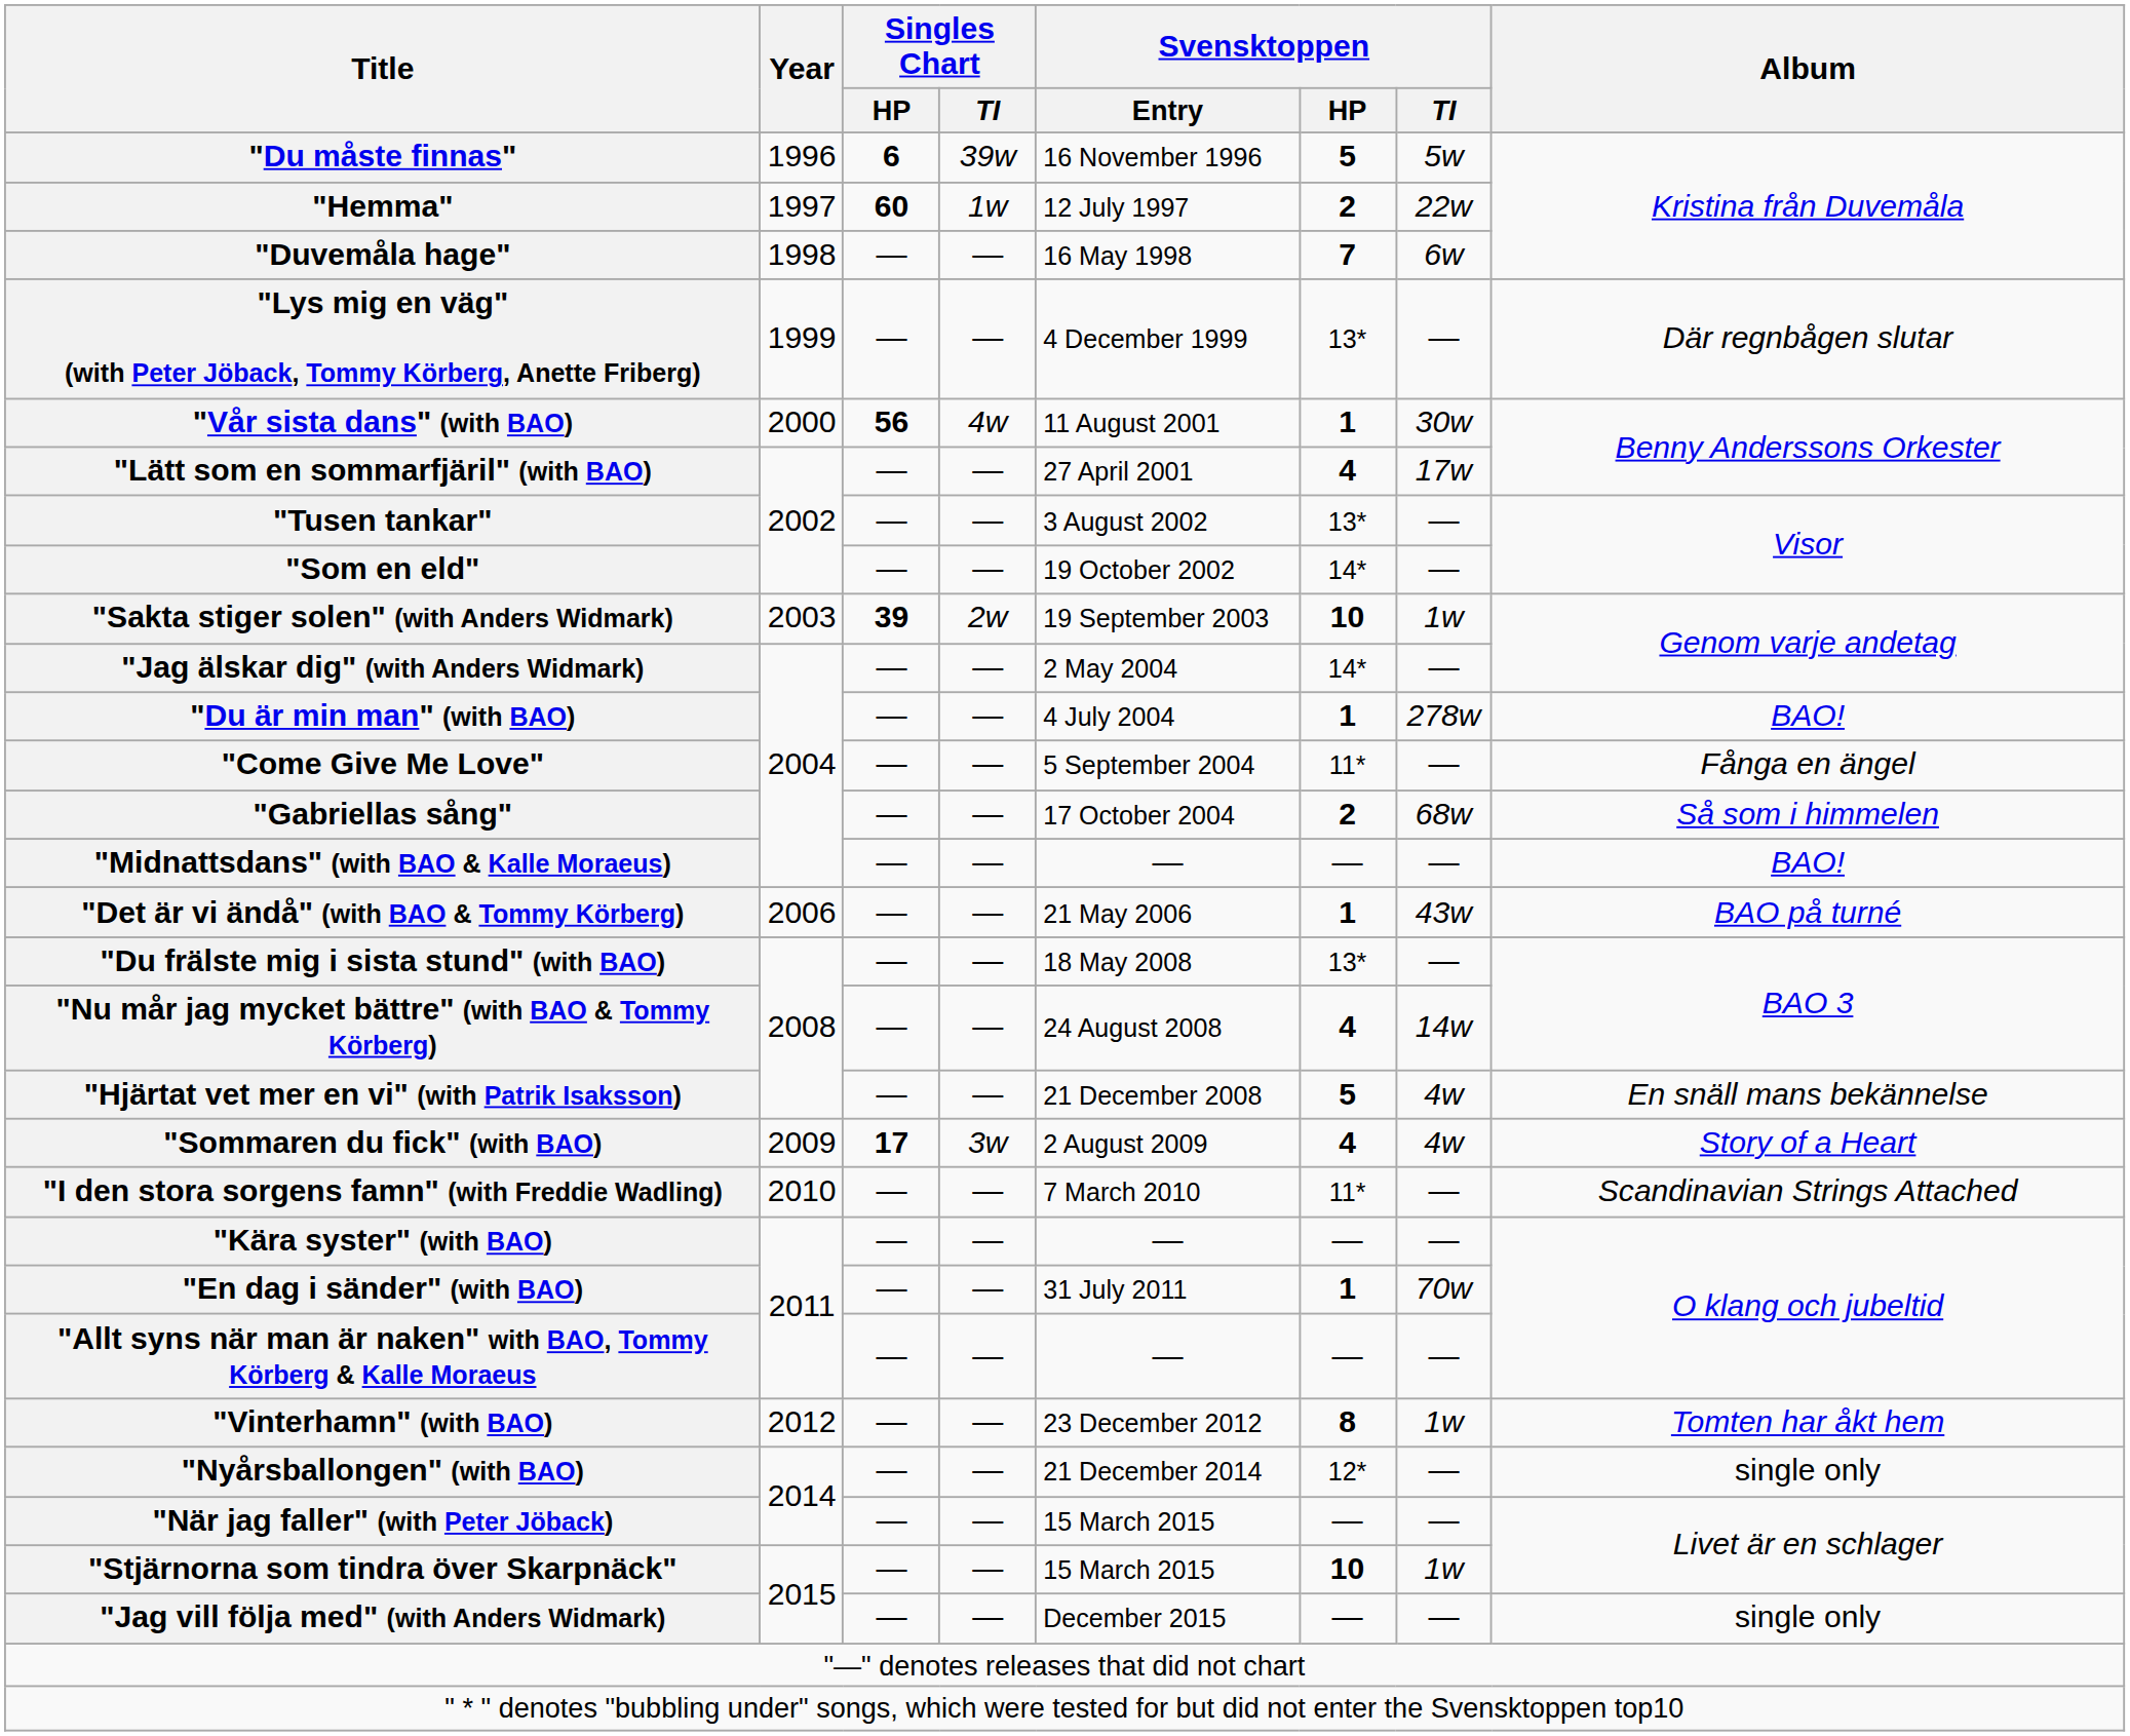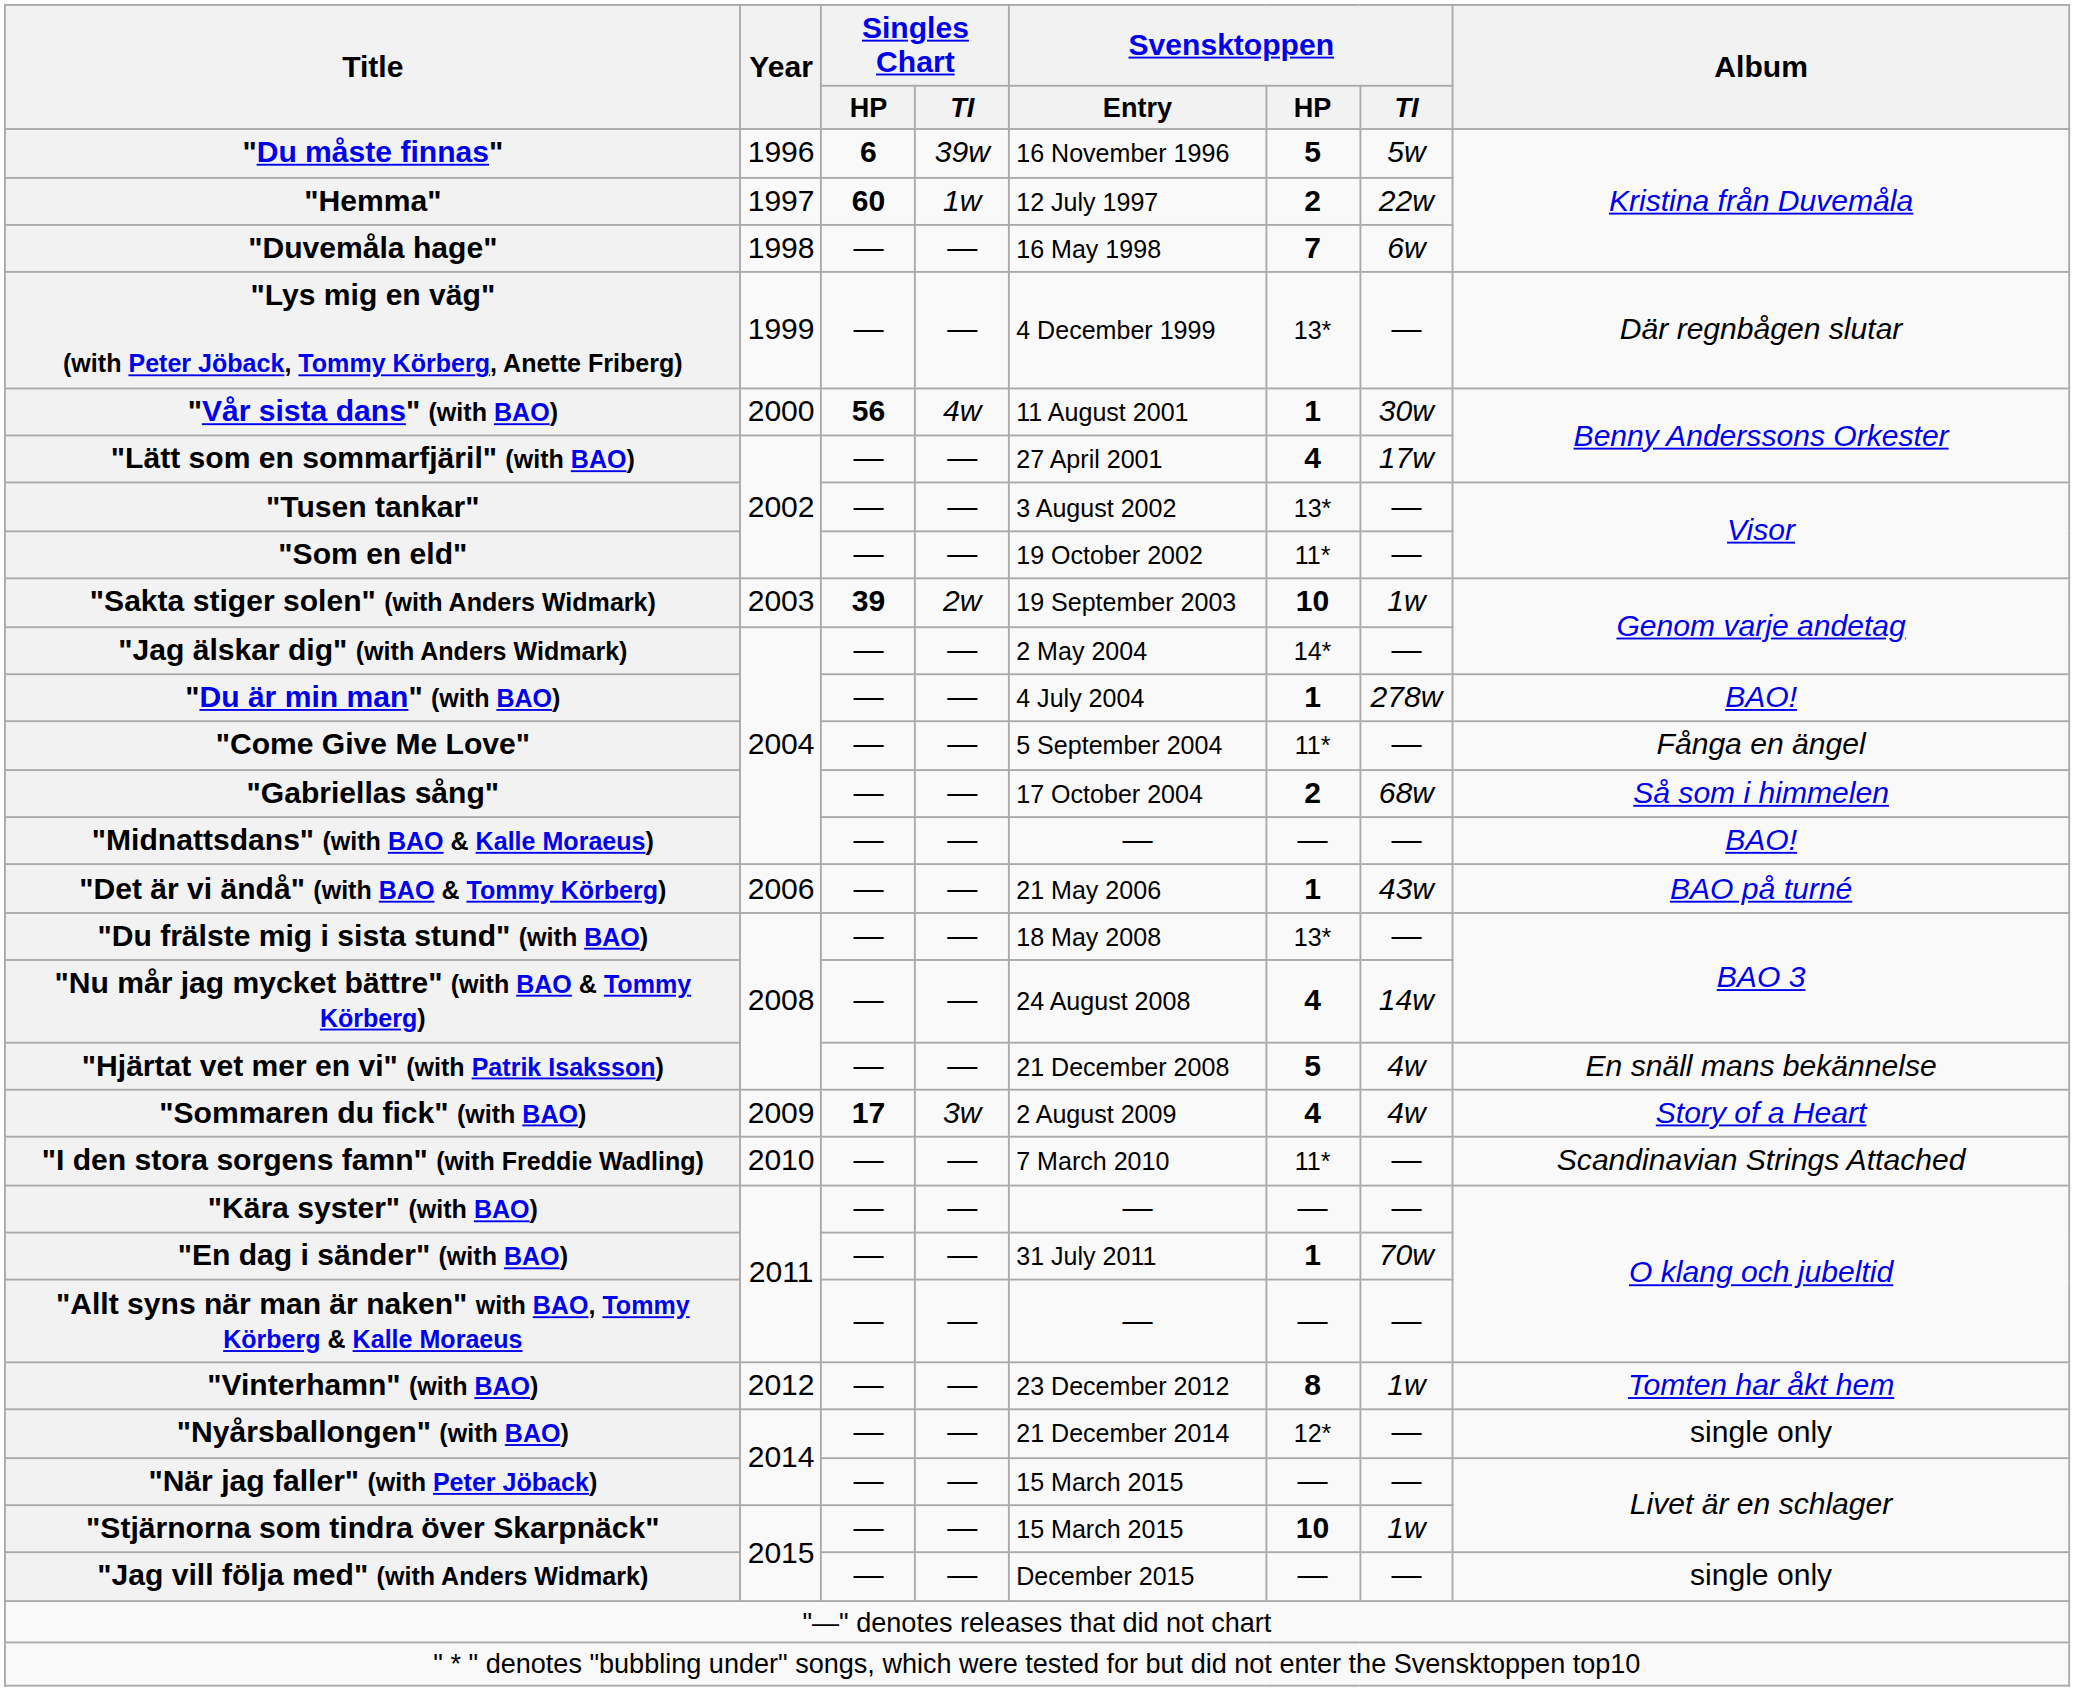 <table class="wikitable plainrowheaders" style="text-align:center;" border="1">
 <tr>
 <th scope="col" rowspan="2" style="width:24em;">Title</th>
 <th scope="col" rowspan="2">Year</th>
 <th scope="col" colspan="2"><a href='#'>Singles Chart</a></th>
 <th scope="col" colspan="3"><a href='#'>Svensktoppen</a></th>
 <th scope="col" rowspan="2" style="width:20em;">Album</th>
 </tr>
 <tr>
 <th scope="col" style="width:3em;font-size:90%;"><strong>HP</strong><br></th>
 <th scope="col" style="width:3em;font-size:90%;"><em>TI</em><br></th>
 <th scope="col" style="width:9em;font-size:90%;">Entry<br></th>
 <th scope="col" style="width:3em;font-size:90%;"><strong>HP</strong><br></th>
 <th scope="col" style="width:3em;font-size:90%;"><em>TI</em><br></th>
 </tr>
 <tr>
 <th scope="row">"<a href='#'>Du måste finnas</a>"</th>
 <td>1996</td>
 <td><strong>6</strong></td>
 <td><em>39w</em></td>
 <td style="text-align:left;"><small>16 November 1996</small></td>
 <td><strong>5</strong></td>
 <td><em>5w</em></td>
 <td rowspan="3"><em><a href='#'>Kristina från Duvemåla</a></em></td>
 </tr>
 <tr>
 <th scope="row">"Hemma"</th>
 <td>1997</td>
 <td><strong>60</strong></td>
 <td><em>1w</em></td>
 <td style="text-align:left;"><small>12 July 1997</small></td>
 <td><strong>2</strong></td>
 <td><em>22w</em></td>
 </tr>
 <tr>
 <th scope="row">"Duvemåla hage"</th>
 <td>1998</td>
 <td>—</td>
 <td>—</td>
 <td style="text-align:left;"><small>16 May 1998</small></td>
 <td><strong>7</strong></td>
 <td><em>6w</em></td>
 </tr>
 <tr>
 <th scope="row">"Lys mig en väg"<br><br><small>(with <a href='#'>Peter Jöback</a>, <a href='#'>Tommy Körberg</a>, Anette Friberg)</small></th>
 <td>1999</td>
 <td>—</td>
 <td>—</td>
 <td style="text-align:left;"><small>4 December 1999</small></td>
 <td><small>13*</small></td>
 <td>—</td>
 <td><em>Där regnbågen slutar</em></td>
 </tr>
 <tr>
 <th scope="row">"<a href='#'>Vår sista dans</a>" <small>(with <a href='#'>BAO</a>)</small></th>
 <td>2000</td>
 <td><strong>56</strong></td>
 <td><em>4w</em></td>
 <td style="text-align:left;"><small>11 August 2001</small></td>
 <td><strong>1</strong></td>
 <td><em>30w</em></td>
 <td rowspan="2"><em><a href='#'>Benny Anderssons Orkester</a></em></td>
 </tr>
 <tr>
 <th scope="row">"Lätt som en sommarfjäril" <small>(with <a href='#'>BAO</a>)</small></th>
 <td rowspan="3">2002</td>
 <td>—</td>
 <td>—</td>
 <td style="text-align:left;"><small>27 April 2001</small></td>
 <td><strong>4</strong></td>
 <td><em>17w</em></td>
 </tr>
 <tr>
 <th scope="row">"Tusen tankar"</th>
 <td>—</td>
 <td>—</td>
 <td style="text-align:left;"><small>3 August 2002</small></td>
 <td><small>13*</small></td>
 <td>—</td>
 <td rowspan="2"><em><a href='#'>Visor</a></em></td>
 </tr>
 <tr>
 <th scope="row">"Som en eld"</th>
 <td>—</td>
 <td>—</td>
 <td style="text-align:left;"><small>19 October 2002</small></td>
-<td><small>14*</small></td>
+<td><small>11*</small></td>
 <td>—</td>
 </tr>
 <tr>
 <th scope="row">"Sakta stiger solen" <small>(with Anders Widmark)</small></th>
 <td>2003</td>
 <td><strong>39</strong></td>
 <td><em>2w</em></td>
 <td style="text-align:left;"><small>19 September 2003</small></td>
 <td><strong>10</strong></td>
 <td><em>1w</em></td>
 <td rowspan="2"><em><a href='#'>Genom varje andetag</a></em></td>
 </tr>
 <tr>
 <th scope="row">"Jag älskar dig" <small>(with Anders Widmark)</small></th>
 <td rowspan="5">2004</td>
 <td>—</td>
 <td>—</td>
 <td style="text-align:left;"><small>2 May 2004</small></td>
 <td><small>14*</small></td>
 <td>—</td>
 </tr>
 <tr>
 <th scope="row">"<a href='#'>Du är min man</a>" <small>(with <a href='#'>BAO</a>)</small></th>
 <td>—</td>
 <td>—</td>
 <td style="text-align:left;"><small>4 July 2004</small></td>
 <td><strong>1</strong></td>
 <td><em>278w</em></td>
 <td><em><a href='#'>BAO!</a></em></td>
 </tr>
 <tr>
 <th scope="row">"Come Give Me Love"<br></th>
 <td>—</td>
 <td>—</td>
 <td style="text-align:left;"><small>5 September 2004</small></td>
 <td><small>11*</small></td>
 <td>—</td>
 <td><em>Fånga en ängel</em></td>
 </tr>
 <tr>
 <th scope="row">"Gabriellas sång"<br></th>
 <td>—</td>
 <td>—</td>
 <td style="text-align:left;"><small>17 October 2004</small></td>
 <td><strong>2</strong></td>
 <td><em>68w</em></td>
 <td><em><a href='#'>Så som i himmelen</a></em></td>
 </tr>
 <tr>
 <th scope="row">"Midnattsdans" <small>(with <a href='#'>BAO</a> & <a href='#'>Kalle Moraeus</a>)</small></th>
 <td>—</td>
 <td>—</td>
 <td>—</td>
 <td>—</td>
 <td>—</td>
 <td><em><a href='#'>BAO!</a></em></td>
 </tr>
 <tr>
 <th scope="row">"Det är vi ändå" <small>(with <a href='#'>BAO</a> & <a href='#'>Tommy Körberg</a>)</small></th>
 <td>2006</td>
 <td>—</td>
 <td>—</td>
 <td style="text-align:left;"><small>21 May 2006</small></td>
 <td><strong>1</strong></td>
 <td><em>43w</em></td>
 <td><em><a href='#'>BAO på turné</a></em></td>
 </tr>
 <tr>
 <th scope="row">"Du frälste mig i sista stund" <small>(with <a href='#'>BAO</a>)</small></th>
 <td rowspan="3">2008</td>
 <td>—</td>
 <td>—</td>
 <td style="text-align:left;"><small>18 May 2008</small></td>
 <td><small>13*</small></td>
 <td>—</td>
 <td rowspan="2"><em><a href='#'>BAO 3</a></em></td>
 </tr>
 <tr>
 <th scope="row">"Nu mår jag mycket bättre" <small>(with <a href='#'>BAO</a> & <a href='#'>Tommy Körberg</a>)</small></th>
 <td>—</td>
 <td>—</td>
 <td style="text-align:left;"><small>24 August 2008</small></td>
 <td><strong>4</strong></td>
 <td><em>14w</em></td>
 </tr>
 <tr>
 <th scope="row">"Hjärtat vet mer en vi" <small>(with <a href='#'>Patrik Isaksson</a>)</small></th>
 <td>—</td>
 <td>—</td>
 <td style="text-align:left;"><small>21 December 2008</small></td>
 <td><strong>5</strong></td>
 <td><em>4w</em></td>
 <td><em>En snäll mans bekännelse</em></td>
 </tr>
 <tr>
 <th scope="row">"Sommaren du fick" <small>(with <a href='#'>BAO</a>)</small></th>
 <td>2009</td>
 <td><strong>17</strong></td>
 <td><em>3w</em></td>
 <td style="text-align:left;"><small>2 August 2009</small></td>
 <td><strong>4</strong></td>
 <td><em>4w</em></td>
 <td><em><a href='#'>Story of a Heart</a></em></td>
 </tr>
 <tr>
 <th scope="row">"I den stora sorgens famn" <small>(with Freddie Wadling)</small></th>
 <td>2010</td>
 <td>—</td>
 <td>—</td>
 <td style="text-align:left;"><small>7 March 2010</small></td>
 <td><small>11*</small></td>
 <td>—</td>
 <td><em>Scandinavian Strings Attached</em></td>
 </tr>
 <tr>
 <th scope="row">"Kära syster" <small>(with <a href='#'>BAO</a>)</small></th>
 <td rowspan="3">2011</td>
 <td>—</td>
 <td>—</td>
 <td>—</td>
 <td>—</td>
 <td>—</td>
 <td rowspan="3"><em><a href='#'>O klang och jubeltid</a></em></td>
 </tr>
 <tr>
 <th scope="row">"En dag i sänder" <small>(with <a href='#'>BAO</a>)</small></th>
 <td>—</td>
 <td>—</td>
 <td style="text-align:left;"><small>31 July 2011</small></td>
 <td><strong>1</strong></td>
 <td><em>70w</em></td>
 </tr>
 <tr>
 <th scope="row">"Allt syns när man är naken" <small>with <a href='#'>BAO</a>, <a href='#'>Tommy Körberg</a> & <a href='#'>Kalle Moraeus</a></small></th>
 <td>—</td>
 <td>—</td>
 <td>—</td>
 <td>—</td>
 <td>—</td>
 </tr>
 <tr>
 <th scope="row">"Vinterhamn" <small>(with <a href='#'>BAO</a>)</small></th>
 <td>2012</td>
 <td>—</td>
 <td>—</td>
 <td style="text-align:left;"><small>23 December 2012</small></td>
 <td><strong>8</strong></td>
 <td><em>1w</em></td>
 <td><em><a href='#'>Tomten har åkt hem</a></em></td>
 </tr>
 <tr>
 <th scope="row">"Nyårsballongen" <small>(with <a href='#'>BAO</a>)</small></th>
 <td rowspan="2">2014</td>
 <td>—</td>
 <td>—</td>
 <td style="text-align:left;"><small>21 December 2014</small></td>
 <td><small>12*</small></td>
 <td>—</td>
 <td>single only</td>
 </tr>
 <tr>
 <th scope="row">"När jag faller" <small>(with <a href='#'>Peter Jöback</a>)</small></th>
 <td>—</td>
 <td>—</td>
 <td style="text-align:left;"><small>15 March 2015</small></td>
 <td>—</td>
 <td>—</td>
 <td rowspan="2"><em>Livet är en schlager</em></td>
 </tr>
 <tr>
 <th scope="row">"Stjärnorna som tindra över Skarpnäck"</th>
 <td rowspan="2">2015</td>
 <td>—</td>
 <td>—</td>
 <td style="text-align:left;"><small>15 March 2015</small></td>
 <td><strong>10</strong></td>
 <td><em>1w</em></td>
 </tr>
 <tr>
 <th scope="row">"Jag vill följa med" <small>(with Anders Widmark)</small></th>
 <td>—</td>
 <td>—</td>
 <td style="text-align:left;"><small>December 2015</small></td>
 <td>—</td>
 <td>—</td>
 <td>single only</td>
 </tr>
 <tr>
 <td colspan="8" style="font-size:90%">"—" denotes releases that did not chart</td>
 </tr>
 <tr>
 <td colspan="8" style="font-size:90%">" * " denotes "bubbling under" songs, which were tested for but did not enter the Svensktoppen top10</td>
 </tr>
 </table>
